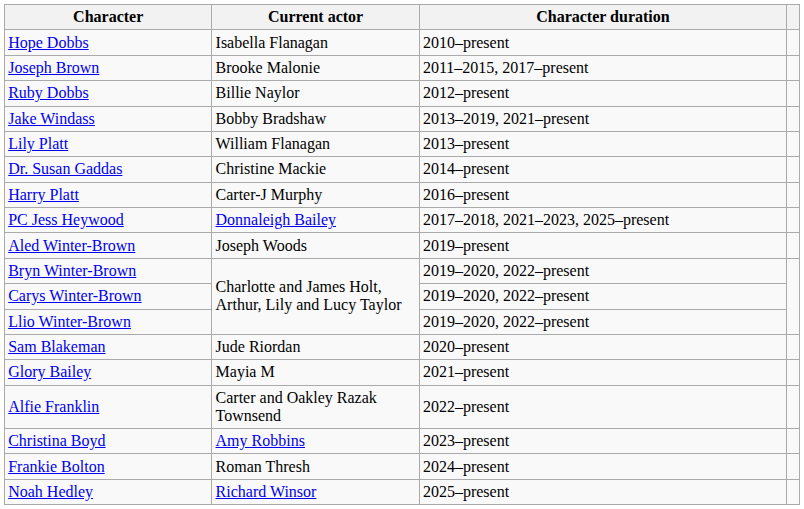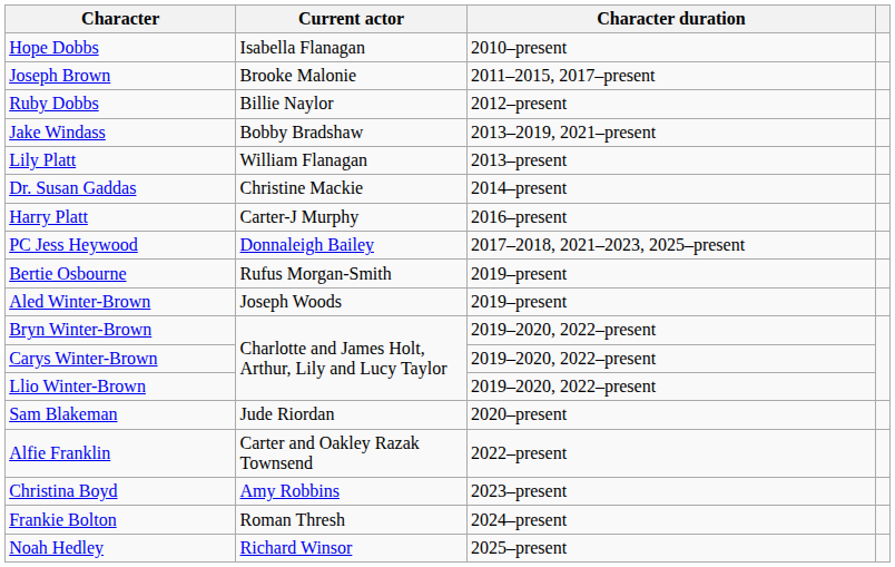 <table class="wikitable sortable">
 <tr>
 <th style="width:200px;">Character</th>
 <th style="width:200px;">Current actor</th>
 <th style="width:360px;">Character duration</th>
 <th style="width:5px;"></th>
 </tr>
 <tr>
 <td><a href='#'>Hope Dobbs</a></td>
 <td>Isabella Flanagan</td>
 <td>2010–present</td>
 <td align="center"></td>
 </tr>
 <tr>
 <td><a href='#'>Joseph Brown</a></td>
 <td>Brooke Malonie</td>
 <td>2011–2015, 2017–present</td>
 <td align="center"></td>
 </tr>
 <tr>
 <td><a href='#'>Ruby Dobbs</a></td>
 <td>Billie Naylor</td>
 <td>2012–present</td>
 <td align="center"></td>
 </tr>
 <tr>
 <td><a href='#'>Jake Windass</a></td>
 <td>Bobby Bradshaw</td>
 <td>2013–2019, 2021–present</td>
 <td align="center"></td>
 </tr>
 <tr>
 <td><a href='#'>Lily Platt</a></td>
 <td>William Flanagan</td>
 <td>2013–present</td>
 <td align="center"></td>
 </tr>
 <tr>
 <td><a href='#'>Dr. Susan Gaddas</a></td>
 <td>Christine Mackie</td>
 <td>2014–present</td>
 <td align="center"></td>
 </tr>
 <tr>
 <td><a href='#'>Harry Platt</a></td>
 <td>Carter-J Murphy</td>
 <td>2016–present</td>
 <td align="center"></td>
 </tr>
 <tr>
 <td><a href='#'>PC Jess Heywood</a></td>
 <td><a href='#'>Donnaleigh Bailey</a></td>
 <td>2017–2018, 2021–2023, 2025–present</td>
 <td align="center"></td>
 </tr>
 <tr>
+<td><a href='#'>Bertie Osbourne</a></td>
+<td>Rufus Morgan-Smith</td>
+<td>2019–present</td>
+<td align="center"></td>
+</tr>
+<tr>
 <td><a href='#'>Aled Winter-Brown</a></td>
 <td>Joseph Woods</td>
 <td>2019–present</td>
 <td align="center"></td>
 </tr>
 <tr>
 <td><a href='#'>Bryn Winter-Brown</a></td>
 <td rowspan="3">Charlotte and James Holt,<br> Arthur, Lily and Lucy Taylor</td>
 <td>2019–2020, 2022–present</td>
 <td rowspan="3"></td>
 </tr>
 <tr>
 <td><a href='#'>Carys Winter-Brown</a></td>
 <td>2019–2020, 2022–present</td>
 </tr>
 <tr>
 <td><a href='#'>Llio Winter-Brown</a></td>
 <td>2019–2020, 2022–present</td>
 </tr>
 <tr>
 <td><a href='#'>Sam Blakeman</a></td>
 <td>Jude Riordan</td>
 <td>2020–present</td>
-<td align="center"></td>
-</tr>
-<tr>
-<td><a href='#'>Glory Bailey</a></td>
-<td>Mayia M</td>
-<td>2021–present</td>
 <td align="center"></td>
 </tr>
 <tr>
 <td><a href='#'>Alfie Franklin</a></td>
 <td>Carter and Oakley Razak Townsend</td>
 <td>2022–present</td>
 <td align="center"></td>
 </tr>
 <tr>
 <td><a href='#'>Christina Boyd</a></td>
 <td><a href='#'>Amy Robbins</a></td>
 <td>2023–present</td>
 <td align="centre"></td>
 </tr>
 <tr>
 <td><a href='#'>Frankie Bolton</a></td>
 <td>Roman Thresh</td>
 <td>2024–present</td>
 <td align="center"></td>
 </tr>
 <tr>
 <td><a href='#'>Noah Hedley</a></td>
 <td><a href='#'>Richard Winsor</a></td>
 <td>2025–present</td>
 <td align="center"></td>
 </tr>
 <tr>
 </tr>
 </table>
